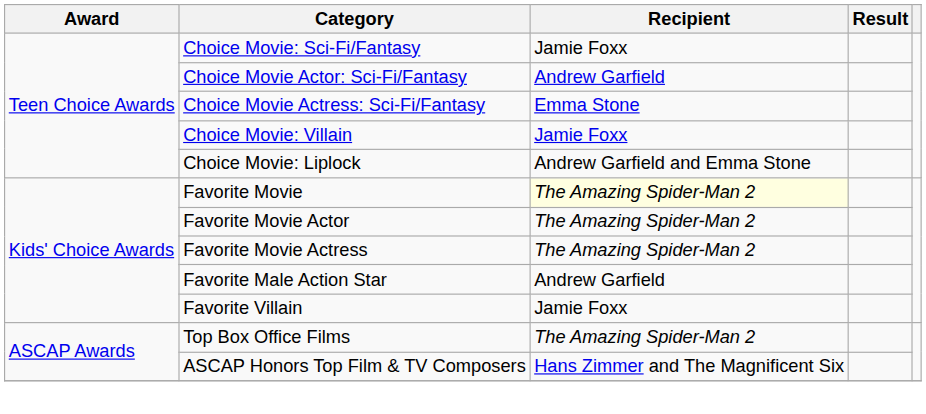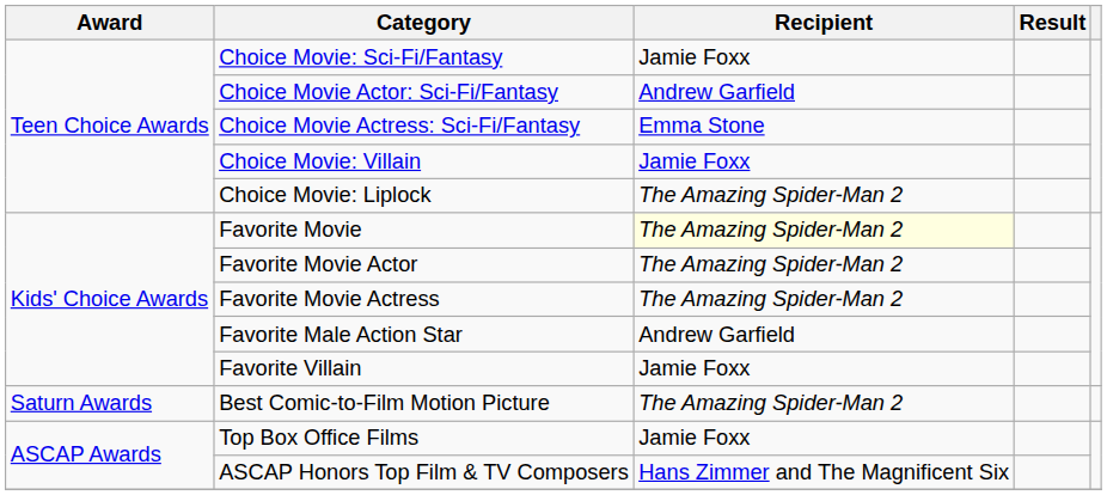 <table class="wikitable sortable">
 <tr>
 <th>Award</th>
 <th>Category</th>
 <th>Recipient</th>
 <th>Result</th>
 <th></th>
 </tr>
 <tr>
 <td rowspan="5"><a href='#'>Teen Choice Awards</a></td>
 <td><a href='#'>Choice Movie: Sci-Fi/Fantasy</a></td>
 <td>Jamie Foxx</td>
 <td></td>
 <td rowspan="5" style="text-align:center;"></td>
 </tr>
 <tr>
 <td><a href='#'>Choice Movie Actor: Sci-Fi/Fantasy</a></td>
 <td><a href='#'>Andrew Garfield</a></td>
 <td></td>
 </tr>
 <tr>
 <td><a href='#'>Choice Movie Actress: Sci-Fi/Fantasy</a></td>
 <td><a href='#'>Emma Stone</a></td>
 <td></td>
 </tr>
 <tr>
 <td><a href='#'>Choice Movie: Villain</a></td>
 <td><a href='#'>Jamie Foxx</a></td>
 <td></td>
 </tr>
 <tr>
 <td>Choice Movie: Liplock</td>
-<td>Andrew Garfield and Emma Stone</td>
+<td><em>The Amazing Spider-Man 2</em></td>
 <td></td>
 </tr>
 <tr>
 <td rowspan="5"><a href='#'>Kids' Choice Awards</a></td>
 <td>Favorite Movie</td>
 <td style="background: lightyellow;"><em>The Amazing Spider-Man 2</em></td>
 <td></td>
 <td rowspan="5" style="text-align:center;"></td>
 </tr>
 <tr>
 <td>Favorite Movie Actor</td>
 <td><em>The Amazing Spider-Man 2</em></td>
 <td></td>
 </tr>
 <tr>
 <td>Favorite Movie Actress</td>
 <td><em>The Amazing Spider-Man 2</em></td>
 <td></td>
 </tr>
 <tr>
 <td>Favorite Male Action Star</td>
 <td>Andrew Garfield</td>
 <td></td>
 </tr>
 <tr>
 <td>Favorite Villain</td>
 <td>Jamie Foxx</td>
 <td></td>
 </tr>
 <tr>
+<td><a href='#'>Saturn Awards</a></td>
+<td>Best Comic-to-Film Motion Picture</td>
+<td><em>The Amazing Spider-Man 2</em></td>
+<td></td>
+<td style="text-align:center;"></td>
+</tr>
+<tr>
 <td rowspan="2"><a href='#'>ASCAP Awards</a></td>
 <td>Top Box Office Films</td>
-<td><em>The Amazing Spider-Man 2</em></td>
+<td>Jamie Foxx</td>
 <td></td>
 <td rowspan="2" style="text-align:center;"></td>
 </tr>
 <tr>
 <td>ASCAP Honors Top Film & TV Composers</td>
 <td><a href='#'>Hans Zimmer</a> and The Magnificent Six</td>
 <td></td>
 </tr>
 <tr>
 </tr>
 </table>
